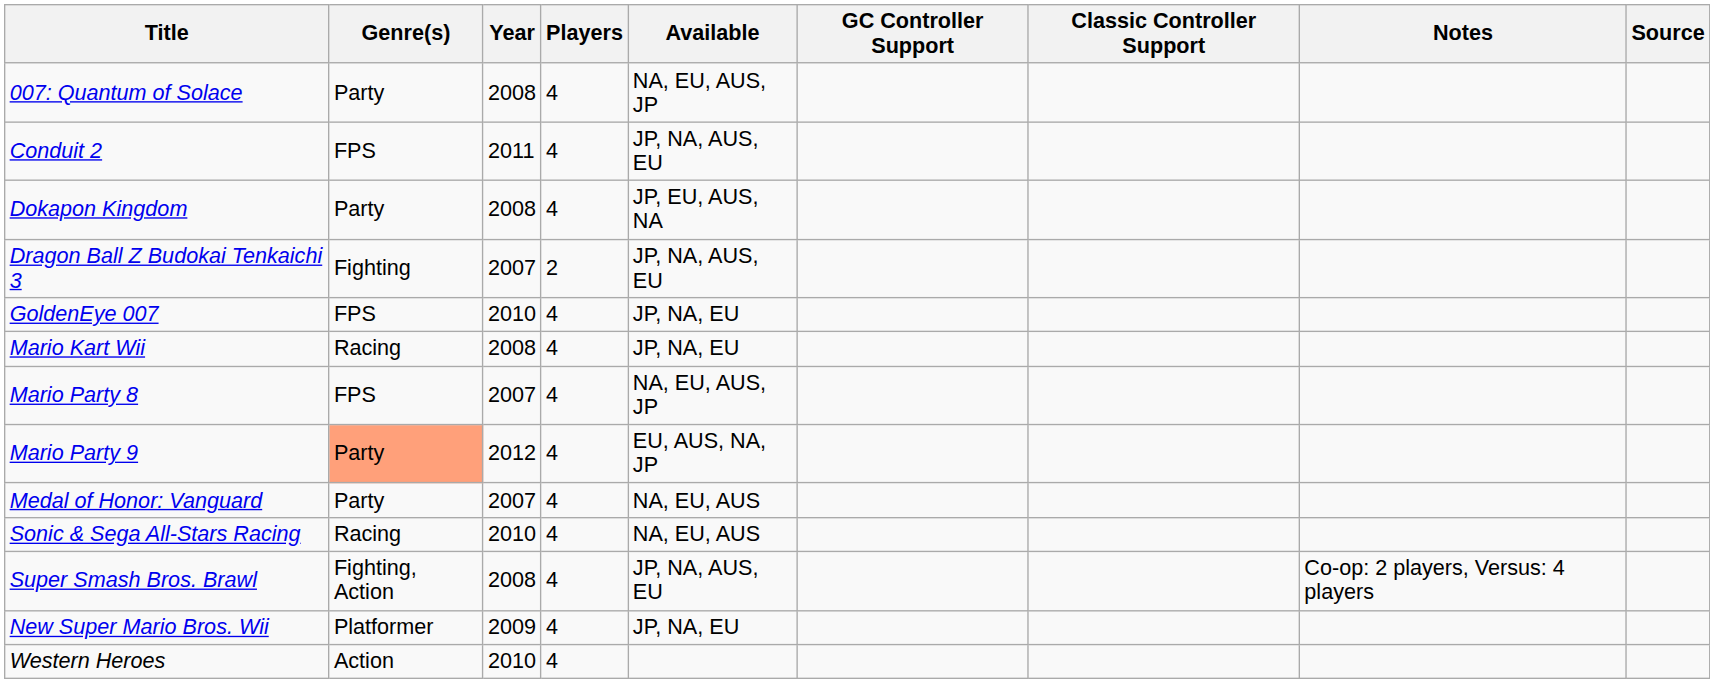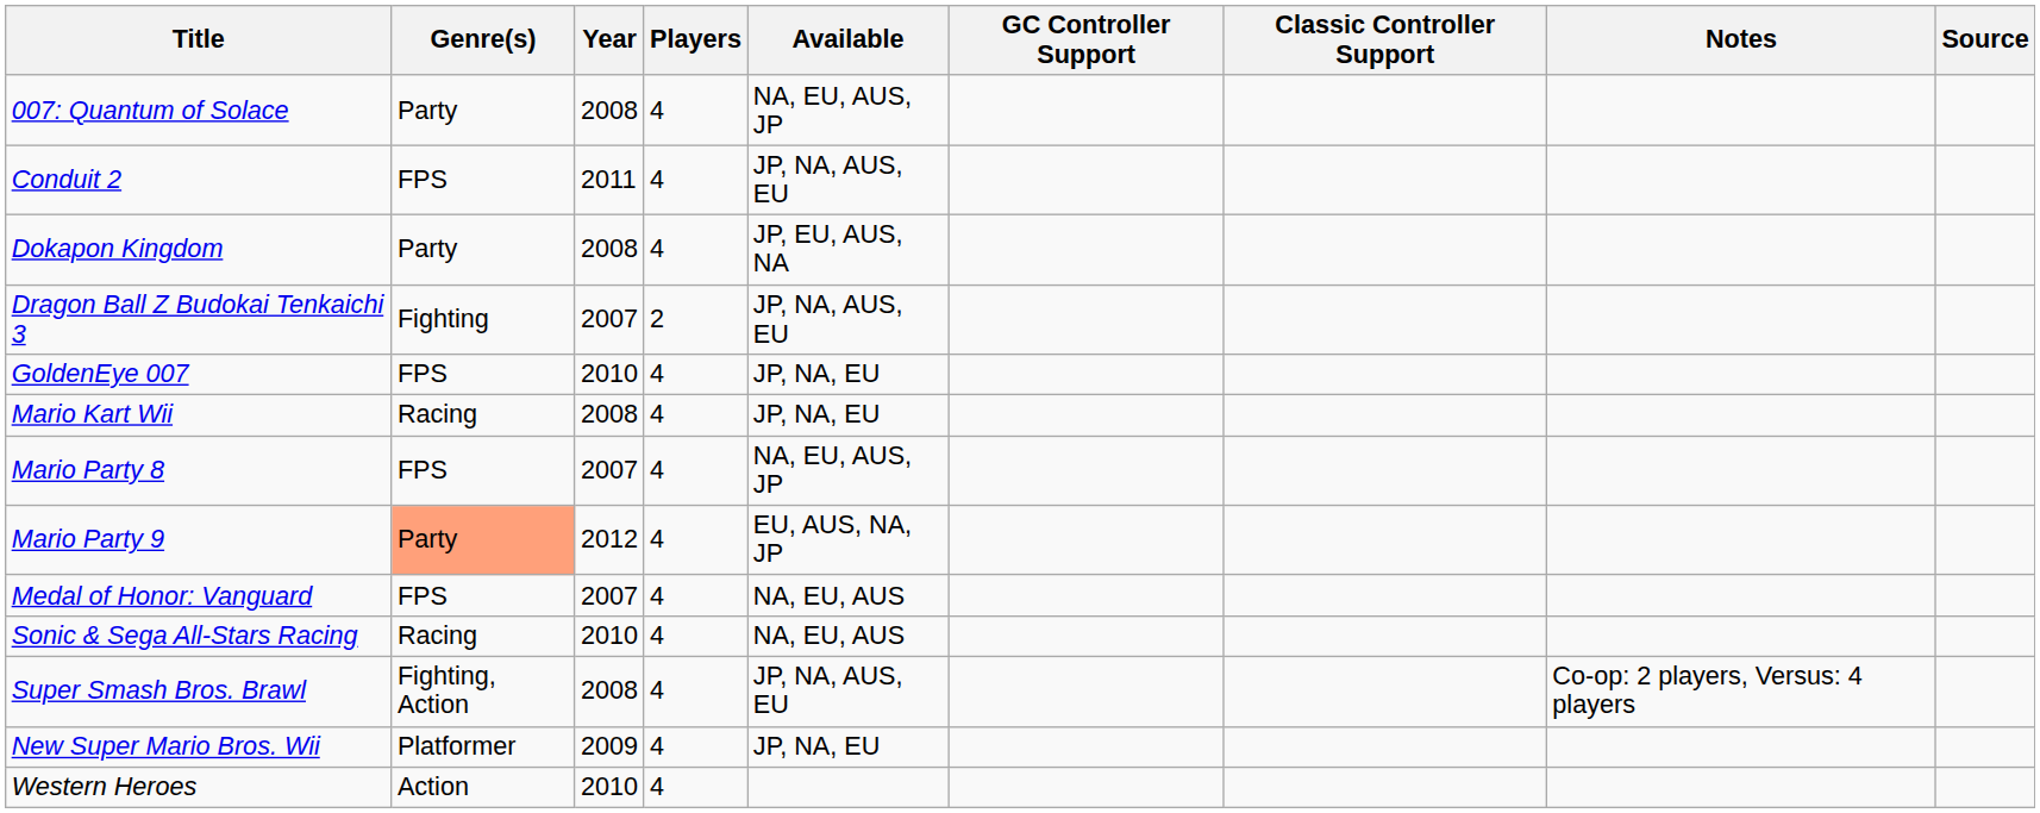 <table class="wikitable sortable" style="width:100%;">
 <tr>
 <th>Title</th>
 <th>Genre(s)</th>
 <th>Year</th>
 <th>Players</th>
 <th>Available</th>
 <th>GC Controller Support</th>
 <th>Classic Controller Support</th>
 <th>Notes</th>
 <th>Source</th>
 </tr>
 <tr>
 <td><em><a href='#'>007: Quantum of Solace</a></em></td>
 <td>Party</td>
 <td>2008</td>
 <td>4</td>
 <td>NA, EU, AUS, JP</td>
 <td></td>
 <td></td>
 <td></td>
 <td></td>
 </tr>
 <tr>
 <td><em><a href='#'>Conduit 2</a></em></td>
 <td>FPS</td>
 <td>2011</td>
 <td>4</td>
 <td>JP, NA, AUS, EU</td>
 <td></td>
 <td></td>
 <td></td>
 <td></td>
 </tr>
 <tr>
 <td><em><a href='#'>Dokapon Kingdom</a></em></td>
 <td>Party</td>
 <td>2008</td>
 <td>4</td>
 <td>JP, EU, AUS, NA</td>
 <td></td>
 <td></td>
 <td></td>
 <td></td>
 </tr>
 <tr>
 <td><em><a href='#'>Dragon Ball Z Budokai Tenkaichi 3</a></em></td>
 <td>Fighting</td>
 <td>2007</td>
 <td>2</td>
 <td>JP, NA, AUS, EU</td>
 <td></td>
 <td></td>
 <td></td>
 <td></td>
 </tr>
 <tr>
 <td><em><a href='#'>GoldenEye 007</a></em></td>
 <td>FPS</td>
 <td>2010</td>
 <td>4</td>
 <td>JP, NA, EU</td>
 <td></td>
 <td></td>
 <td></td>
 <td></td>
 </tr>
 <tr>
 <td><em><a href='#'>Mario Kart Wii</a></em></td>
 <td>Racing</td>
 <td>2008</td>
 <td>4</td>
 <td>JP, NA, EU</td>
 <td></td>
 <td></td>
 <td></td>
 <td></td>
 </tr>
 <tr>
 <td><em><a href='#'>Mario Party 8</a></em></td>
 <td>FPS</td>
 <td>2007</td>
 <td>4</td>
 <td>NA, EU, AUS, JP</td>
 <td></td>
 <td></td>
 <td></td>
 <td></td>
 </tr>
 <tr>
 <td><em><a href='#'>Mario Party 9</a></em></td>
 <td style="background: lightsalmon;">Party</td>
 <td>2012</td>
 <td>4</td>
 <td>EU, AUS, NA, JP</td>
 <td></td>
 <td></td>
 <td></td>
 <td></td>
 </tr>
 <tr>
 <td><em><a href='#'>Medal of Honor: Vanguard</a></em></td>
-<td>Party</td>
+<td>FPS</td>
 <td>2007</td>
 <td>4</td>
 <td>NA, EU, AUS</td>
 <td></td>
 <td></td>
 <td></td>
 <td></td>
 </tr>
 <tr>
 <td><em><a href='#'>Sonic & Sega All-Stars Racing</a></em></td>
 <td>Racing</td>
 <td>2010</td>
 <td>4</td>
 <td>NA, EU, AUS</td>
 <td></td>
 <td></td>
 <td></td>
 <td></td>
 </tr>
 <tr>
 <td><em><a href='#'>Super Smash Bros. Brawl</a></em></td>
 <td>Fighting, Action</td>
 <td>2008</td>
 <td>4</td>
 <td>JP, NA, AUS, EU</td>
 <td></td>
 <td></td>
 <td>Co-op: 2 players, Versus: 4 players</td>
 <td></td>
 </tr>
 <tr>
 <td><em><a href='#'>New Super Mario Bros. Wii</a></em></td>
 <td>Platformer</td>
 <td>2009</td>
 <td>4</td>
 <td>JP, NA, EU</td>
 <td></td>
 <td></td>
 <td></td>
 <td></td>
 </tr>
 <tr>
 <td><em>Western Heroes</em></td>
 <td>Action</td>
 <td>2010</td>
 <td>4</td>
 <td></td>
 <td></td>
 <td></td>
 <td></td>
 <td></td>
 </tr>
 </table>
